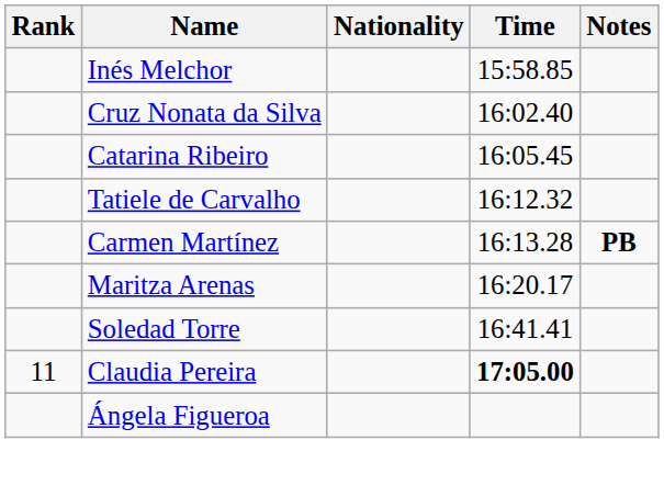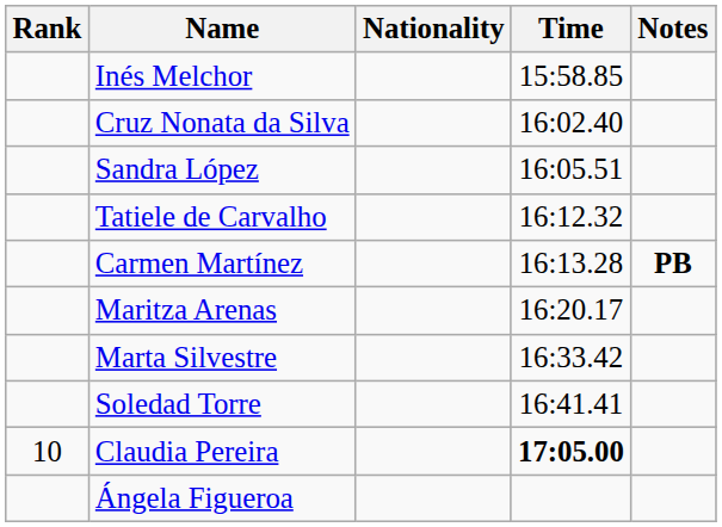 <table class="wikitable sortable" style="text-align:center">
 <tr>
 <th>Rank</th>
 <th>Name</th>
 <th>Nationality</th>
 <th>Time</th>
 <th>Notes</th>
 </tr>
 <tr>
 <td></td>
 <td align=left><a href='#'>Inés Melchor</a></td>
 <td align=left></td>
 <td>15:58.85</td>
 <td></td>
 </tr>
 <tr>
 <td></td>
 <td align=left><a href='#'>Cruz Nonata da Silva</a></td>
 <td align=left></td>
 <td>16:02.40</td>
 <td></td>
 </tr>
 <tr>
 <td></td>
-<td align=left><a href='#'>Catarina Ribeiro</a></td>
+<td align=left><a href='#'>Sandra López</a></td>
 <td align=left></td>
-<td>16:05.45</td>
+<td>16:05.51</td>
 <td></td>
 </tr>
 <tr>
 <td></td>
 <td align=left><a href='#'>Tatiele de Carvalho</a></td>
 <td align=left></td>
 <td>16:12.32</td>
 <td></td>
 </tr>
 <tr>
 <td></td>
 <td align=left><a href='#'>Carmen Martínez</a></td>
 <td align=left></td>
 <td>16:13.28</td>
 <td><strong>PB</strong></td>
 </tr>
 <tr>
 <td></td>
 <td align=left><a href='#'>Maritza Arenas</a></td>
 <td align=left></td>
 <td>16:20.17</td>
 <td></td>
 </tr>
 <tr>
 <td></td>
+<td align=left><a href='#'>Marta Silvestre</a></td>
+<td align=left></td>
+<td>16:33.42</td>
+<td></td>
+</tr>
+<tr>
+<td></td>
 <td align=left><a href='#'>Soledad Torre</a></td>
 <td align=left></td>
 <td>16:41.41</td>
 <td></td>
 </tr>
 <tr>
-<td>11</td>
+<td>10</td>
 <td align=left><a href='#'>Claudia Pereira</a></td>
 <td align=left></td>
 <td><strong>17:05.00</strong></td>
 <td></td>
 </tr>
 <tr>
 <td></td>
 <td align=left><a href='#'>Ángela Figueroa</a></td>
 <td align=left></td>
 <td></td>
 <td></td>
 </tr>
 </table>
